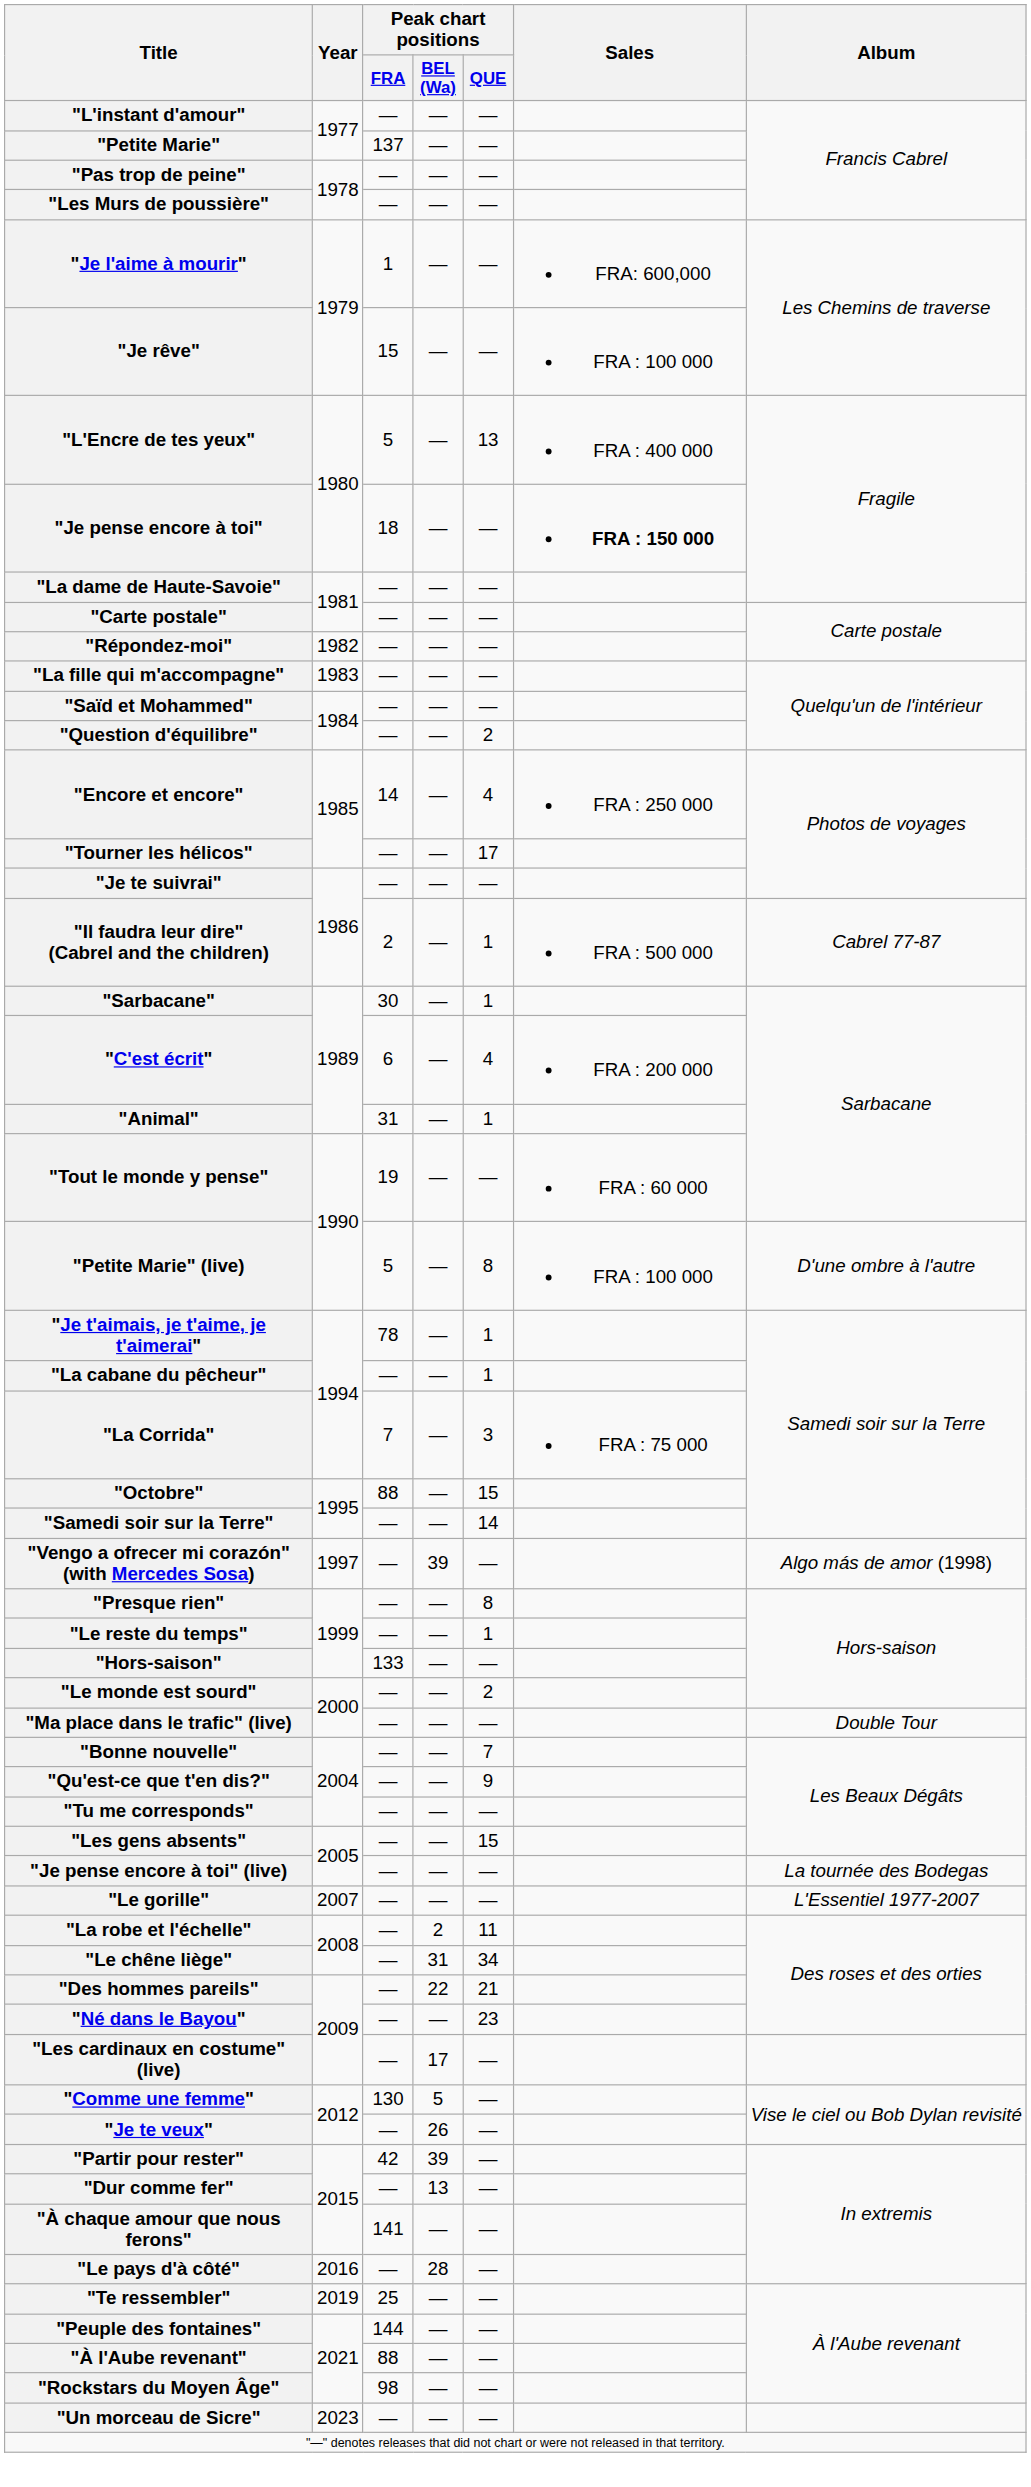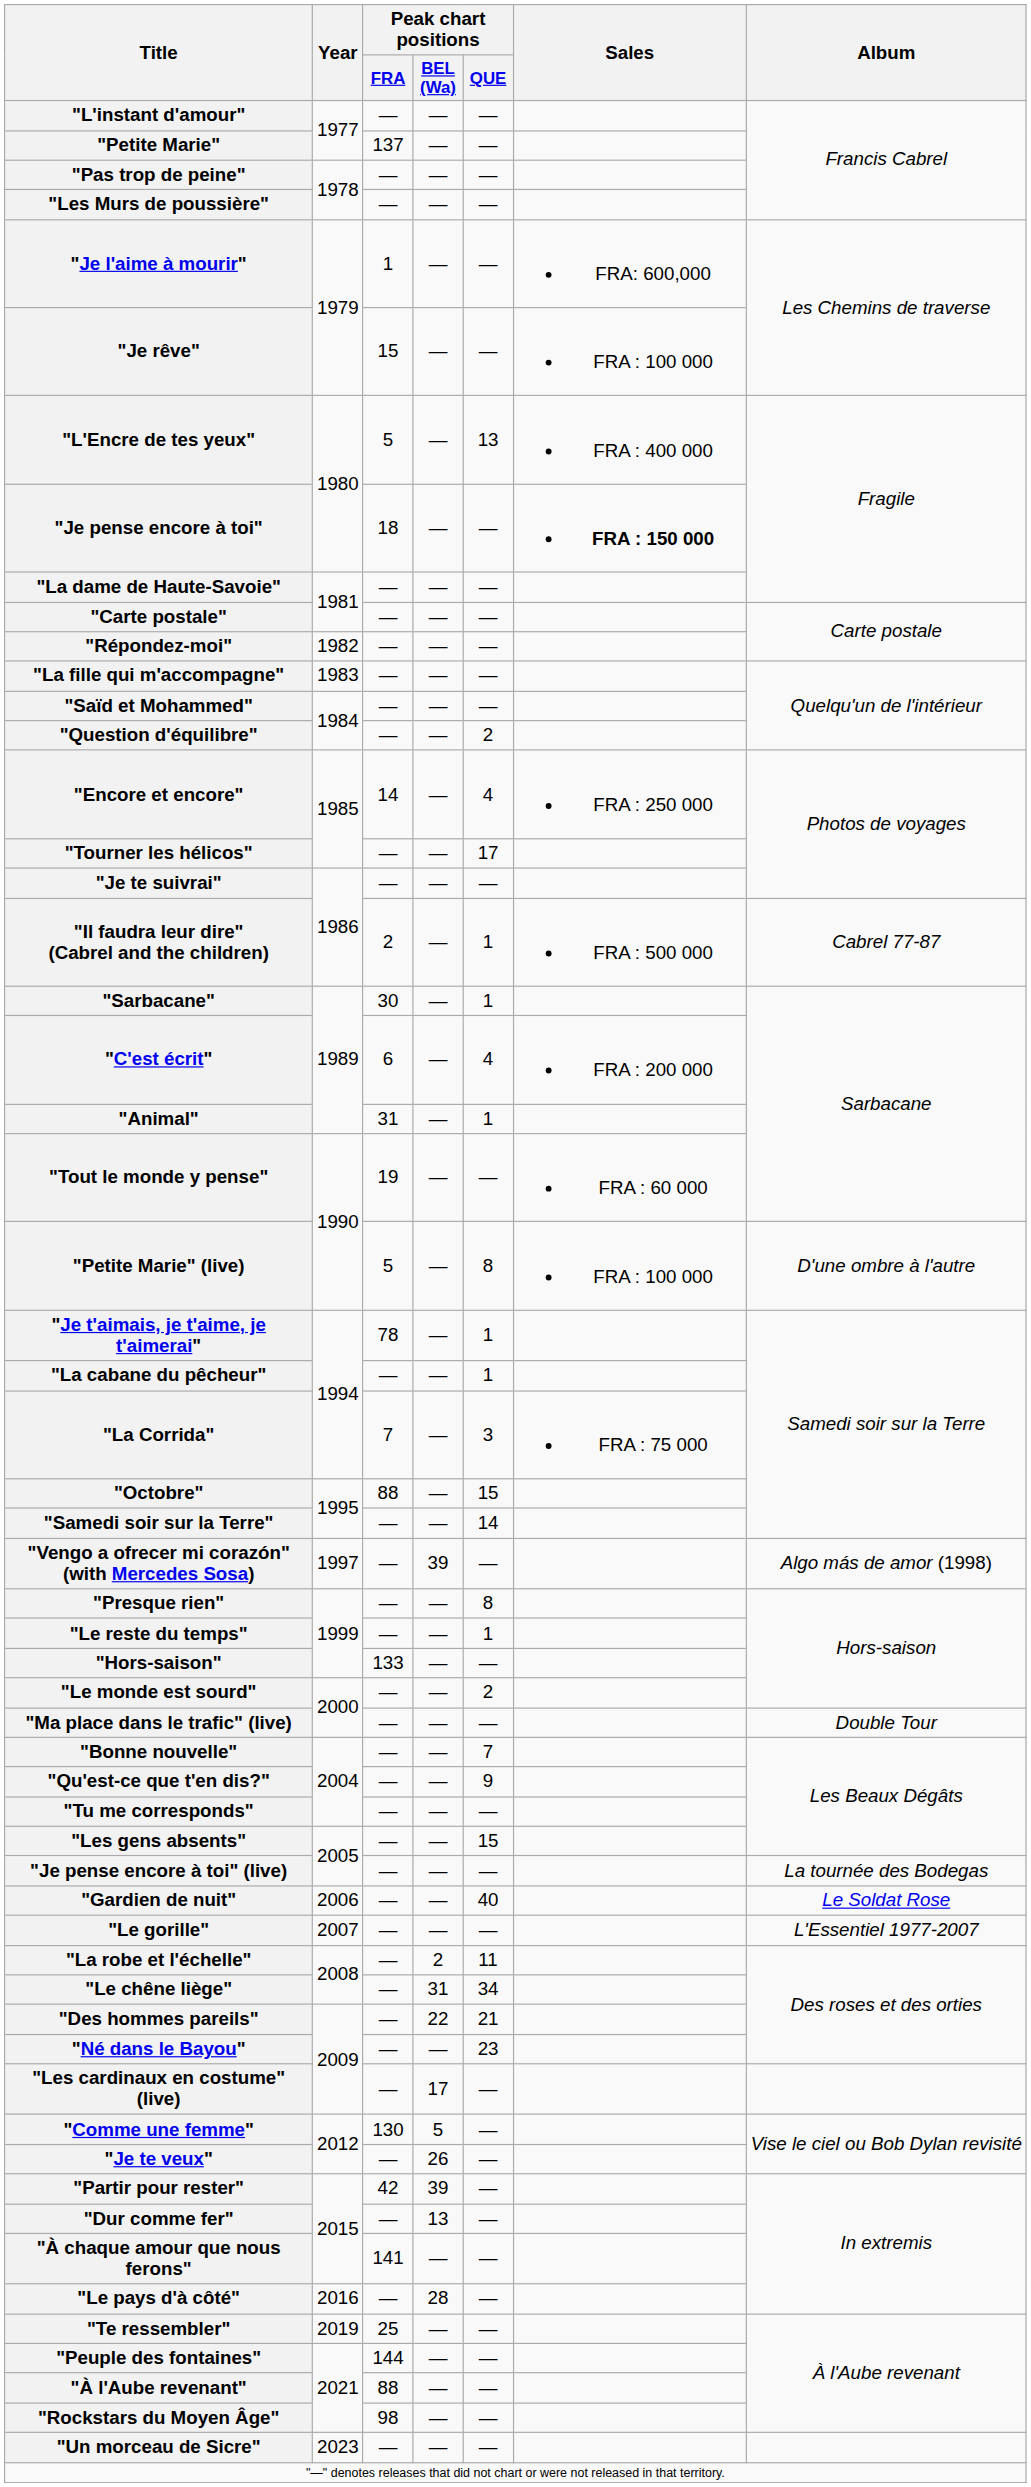 <table class="wikitable plainrowheaders" style="text-align:center;" border="1">
 <tr>
 <th scope="col" rowspan="2" style="width:16em;">Title</th>
 <th scope="col" rowspan="2">Year</th>
 <th scope="col" colspan="3">Peak chart positions</th>
 <th scope="col" rowspan="2" style="width:12em;">Sales</th>
 <th scope="col" rowspan="2">Album</th>
 </tr>
 <tr>
 <th scope="col" style="width:2.5em;font-size:90%;"><a href='#'>FRA</a></th>
 <th scope="col" style="width:2.5em;font-size:90%;"><a href='#'>BEL<br>(Wa)</a></th>
 <th scope="col" style="width:2.5em;font-size:90%;"><a href='#'>QUE</a></th>
 </tr>
 <tr>
 <th scope="row">"L'instant d'amour"</th>
 <td rowspan="2">1977</td>
 <td>—</td>
 <td>—</td>
 <td>—</td>
 <td></td>
 <td rowspan="4"><em>Francis Cabrel</em></td>
 </tr>
 <tr>
 <th scope="row">"Petite Marie"</th>
 <td>137</td>
 <td>—</td>
 <td>—</td>
 <td></td>
 </tr>
 <tr>
 <th scope="row">"Pas trop de peine"</th>
 <td rowspan="2">1978</td>
 <td>—</td>
 <td>—</td>
 <td>—</td>
 <td></td>
 </tr>
 <tr>
 <th scope="row">"Les Murs de poussière"</th>
 <td>—</td>
 <td>—</td>
 <td>—</td>
 <td></td>
 </tr>
 <tr>
 <th scope="row">"<a href='#'>Je l'aime à mourir</a>"</th>
 <td rowspan="2">1979</td>
 <td>1</td>
 <td>—</td>
 <td>—</td>
 <td><br><ul><li>FRA: 600,000</li></ul></td>
 <td rowspan="2"><em>Les Chemins de traverse</em></td>
 </tr>
 <tr>
 <th scope="row">"Je rêve"</th>
 <td>15</td>
 <td>—</td>
 <td>—</td>
 <td><br><ul><li>FRA : 100 000</li></ul></td>
 </tr>
 <tr>
 <th scope="row">"L'Encre de tes yeux"</th>
 <td rowspan="2">1980</td>
 <td>5</td>
 <td>—</td>
 <td>13</td>
 <td><br><ul><li>FRA : 400 000</li></ul></td>
 <td rowspan="3"><em>Fragile</em></td>
 </tr>
 <tr>
 <th scope="row">"Je pense encore à toi"</th>
 <td>18</td>
 <td>—</td>
 <td>—</td>
 <td><strong><br><ul><li>FRA : 150 000</li></ul></strong></td>
 </tr>
 <tr>
 <th scope="row">"La dame de Haute-Savoie"</th>
 <td rowspan="2">1981</td>
 <td>—</td>
 <td>—</td>
 <td>—</td>
 <td></td>
 </tr>
 <tr>
 <th scope="row">"Carte postale"</th>
 <td>—</td>
 <td>—</td>
 <td>—</td>
 <td></td>
 <td rowspan="2"><em>Carte postale</em></td>
 </tr>
 <tr>
 <th scope="row">"Répondez-moi"</th>
 <td>1982</td>
 <td>—</td>
 <td>—</td>
 <td>—</td>
 <td></td>
 </tr>
 <tr>
 <th scope="row">"La fille qui m'accompagne"</th>
 <td>1983</td>
 <td>—</td>
 <td>—</td>
 <td>—</td>
 <td></td>
 <td rowspan="3"><em>Quelqu'un de l'intérieur</em></td>
 </tr>
 <tr>
 <th scope="row">"Saïd et Mohammed"</th>
 <td rowspan="2">1984</td>
 <td>—</td>
 <td>—</td>
 <td>—</td>
 <td></td>
 </tr>
 <tr>
 <th scope="row">"Question d'équilibre"</th>
 <td>—</td>
 <td>—</td>
 <td>2</td>
 <td></td>
 </tr>
 <tr>
 <th scope="row">"Encore et encore"</th>
 <td rowspan="2">1985</td>
 <td>14</td>
 <td>—</td>
 <td>4</td>
 <td><br><ul><li>FRA : 250 000</li></ul></td>
 <td rowspan="3"><em>Photos de voyages</em></td>
 </tr>
 <tr>
 <th scope="row">"Tourner les hélicos"</th>
 <td>—</td>
 <td>—</td>
 <td>17</td>
 <td></td>
 </tr>
 <tr>
 <th scope="row">"Je te suivrai"</th>
 <td rowspan="2">1986</td>
 <td>—</td>
 <td>—</td>
 <td>—</td>
 <td></td>
 </tr>
 <tr>
 <th scope="row">"Il faudra leur dire" <br><span>(Cabrel and the children)</span></th>
 <td>2</td>
 <td>—</td>
 <td>1</td>
 <td><br><ul><li>FRA : 500 000</li></ul></td>
 <td><em>Cabrel 77-87</em></td>
 </tr>
 <tr>
 <th scope="row">"Sarbacane"</th>
 <td rowspan="3">1989</td>
 <td>30</td>
 <td>—</td>
 <td>1</td>
 <td></td>
 <td rowspan="4"><em>Sarbacane</em></td>
 </tr>
 <tr>
 <th scope="row">"<a href='#'>C'est écrit</a>"</th>
 <td>6</td>
 <td>—</td>
 <td>4</td>
 <td><br><ul><li>FRA : 200 000</li></ul></td>
 </tr>
 <tr>
 <th scope="row">"Animal"</th>
 <td>31</td>
 <td>—</td>
 <td>1</td>
 <td></td>
 </tr>
 <tr>
 <th scope="row">"Tout le monde y pense"</th>
 <td rowspan="2">1990</td>
 <td>19</td>
 <td>—</td>
 <td>—</td>
 <td><br><ul><li>FRA : 60 000</li></ul></td>
 </tr>
 <tr>
 <th scope="row">"Petite Marie" (live)</th>
 <td>5</td>
 <td>—</td>
 <td>8</td>
 <td><br><ul><li>FRA : 100 000</li></ul></td>
 <td><em>D'une ombre à l'autre</em></td>
 </tr>
 <tr>
 <th scope="row">"<a href='#'>Je t'aimais, je t'aime, je t'aimerai</a>"</th>
 <td rowspan="3">1994</td>
 <td>78</td>
 <td>—</td>
 <td>1</td>
 <td></td>
 <td rowspan="5"><em>Samedi soir sur la Terre</em></td>
 </tr>
 <tr>
 <th scope="row">"La cabane du pêcheur"</th>
 <td>—</td>
 <td>—</td>
 <td>1</td>
 <td></td>
 </tr>
 <tr>
 <th scope="row">"La Corrida"</th>
 <td>7</td>
 <td>—</td>
 <td>3</td>
 <td><br><ul><li>FRA : 75 000</li></ul></td>
 </tr>
 <tr>
 <th scope="row">"Octobre"</th>
 <td rowspan="2">1995</td>
 <td>88</td>
 <td>—</td>
 <td>15</td>
 <td></td>
 </tr>
 <tr>
 <th scope="row">"Samedi soir sur la Terre"</th>
 <td>—</td>
 <td>—</td>
 <td>14</td>
 <td></td>
 </tr>
 <tr>
 <th scope="row">"Vengo a ofrecer mi corazón" <br><span>(with <a href='#'>Mercedes Sosa</a>)</span></th>
 <td>1997</td>
 <td>—</td>
 <td>39</td>
 <td>—</td>
 <td></td>
 <td><em>Algo más de amor</em> (1998)</td>
 </tr>
 <tr>
 <th scope="row">"Presque rien"</th>
 <td rowspan="3">1999</td>
 <td>—</td>
 <td>—</td>
 <td>8</td>
 <td></td>
 <td rowspan="4"><em>Hors-saison</em></td>
 </tr>
 <tr>
 <th scope="row">"Le reste du temps"</th>
 <td>—</td>
 <td>—</td>
 <td>1</td>
 <td></td>
 </tr>
 <tr>
 <th scope="row">"Hors-saison"</th>
 <td>133</td>
 <td>—</td>
 <td>—</td>
 <td></td>
 </tr>
 <tr>
 <th scope="row">"Le monde est sourd"</th>
 <td rowspan="2">2000</td>
 <td>—</td>
 <td>—</td>
 <td>2</td>
 <td></td>
 </tr>
 <tr>
 <th scope="row">"Ma place dans le trafic" (live)</th>
 <td>—</td>
 <td>—</td>
 <td>—</td>
 <td></td>
 <td><em>Double Tour</em></td>
 </tr>
 <tr>
 <th scope="row">"Bonne nouvelle"</th>
 <td rowspan="3">2004</td>
 <td>—</td>
 <td>—</td>
 <td>7</td>
 <td></td>
 <td rowspan="4"><em>Les Beaux Dégâts</em></td>
 </tr>
 <tr>
 <th scope="row">"Qu'est-ce que t'en dis?"</th>
 <td>—</td>
 <td>—</td>
 <td>9</td>
 <td></td>
 </tr>
 <tr>
 <th scope="row">"Tu me corresponds"</th>
 <td>—</td>
 <td>—</td>
 <td>—</td>
 <td></td>
 </tr>
 <tr>
 <th scope="row">"Les gens absents"</th>
 <td rowspan="2">2005</td>
 <td>—</td>
 <td>—</td>
 <td>15</td>
 <td></td>
 </tr>
 <tr>
 <th scope="row">"Je pense encore à toi" (live)</th>
 <td>—</td>
 <td>—</td>
 <td>—</td>
 <td></td>
 <td><em>La tournée des Bodegas</em></td>
 </tr>
 <tr>
+<th scope="row">"Gardien de nuit"</th>
+<td>2006</td>
+<td>—</td>
+<td>—</td>
+<td>40</td>
+<td></td>
+<td><em><a href='#'>Le Soldat Rose</a></em></td>
+</tr>
+<tr>
 <th scope="row">"Le gorille"</th>
 <td>2007</td>
 <td>—</td>
 <td>—</td>
 <td>—</td>
 <td></td>
 <td><em>L'Essentiel 1977-2007</em></td>
 </tr>
 <tr>
 <th scope="row">"La robe et l'échelle"</th>
 <td rowspan="2">2008</td>
 <td>—</td>
 <td>2</td>
 <td>11</td>
 <td></td>
 <td rowspan="4"><em>Des roses et des orties</em></td>
 </tr>
 <tr>
 <th scope="row">"Le chêne liège"</th>
 <td>—</td>
 <td>31</td>
 <td>34</td>
 <td></td>
 </tr>
 <tr>
 <th scope="row">"Des hommes pareils"</th>
 <td rowspan="3">2009</td>
 <td>—</td>
 <td>22</td>
 <td>21</td>
 <td></td>
 </tr>
 <tr>
 <th scope="row">"<a href='#'>Né dans le Bayou</a>"</th>
 <td>—</td>
 <td>—</td>
 <td>23</td>
 <td></td>
 </tr>
 <tr>
 <th scope="row">"Les cardinaux en costume" (live)</th>
 <td>—</td>
 <td>17</td>
 <td>—</td>
 <td></td>
 <td></td>
 </tr>
 <tr>
 <th scope="row">"<a href='#'>Comme une femme</a>"</th>
 <td rowspan="2">2012</td>
 <td>130</td>
 <td>5</td>
 <td>—</td>
 <td></td>
 <td rowspan="2"><em>Vise le ciel ou Bob Dylan revisité</em></td>
 </tr>
 <tr>
 <th scope="row">"<a href='#'>Je te veux</a>"</th>
 <td>—</td>
 <td>26</td>
 <td>—</td>
 <td></td>
 </tr>
 <tr>
 <th scope="row">"Partir pour rester"</th>
 <td rowspan="3">2015</td>
 <td>42</td>
 <td>39</td>
 <td>—</td>
 <td></td>
 <td rowspan="4"><em>In extremis</em></td>
 </tr>
 <tr>
 <th scope="row">"Dur comme fer"</th>
 <td>—</td>
 <td>13</td>
 <td>—</td>
 <td></td>
 </tr>
 <tr>
 <th scope="row">"À chaque amour que nous ferons"</th>
 <td>141</td>
 <td>—</td>
 <td>—</td>
 <td></td>
 </tr>
 <tr>
 <th scope="row">"Le pays d'à côté"</th>
 <td>2016</td>
 <td>—</td>
 <td>28</td>
 <td>—</td>
 <td></td>
 </tr>
 <tr>
 <th scope="row">"Te ressembler"</th>
 <td>2019</td>
 <td>25</td>
 <td>—</td>
 <td>—</td>
 <td></td>
 <td rowspan="4"><em>À l'Aube revenant</em></td>
 </tr>
 <tr>
 <th scope="row">"Peuple des fontaines"</th>
 <td rowspan="3">2021</td>
 <td>144</td>
 <td>—</td>
 <td>—</td>
 <td></td>
 </tr>
 <tr>
 <th scope="row">"À l'Aube revenant"</th>
 <td>88</td>
 <td>—</td>
 <td>—</td>
 <td></td>
 </tr>
 <tr>
 <th scope="row">"Rockstars du Moyen Âge"</th>
 <td>98</td>
 <td>—</td>
 <td>—</td>
 <td></td>
 </tr>
 <tr>
 <th scope="row">"Un morceau de Sicre"</th>
 <td>2023</td>
 <td>—</td>
 <td>—</td>
 <td>—</td>
 <td></td>
 <td></td>
 </tr>
 <tr>
 <td colspan="7" style="text-align:center; font-size:8pt;">"—" denotes releases that did not chart or were not released in that territory.</td>
 </tr>
 </table>
